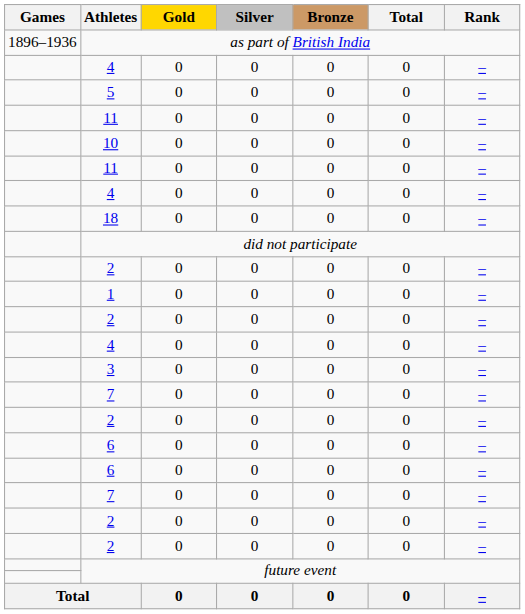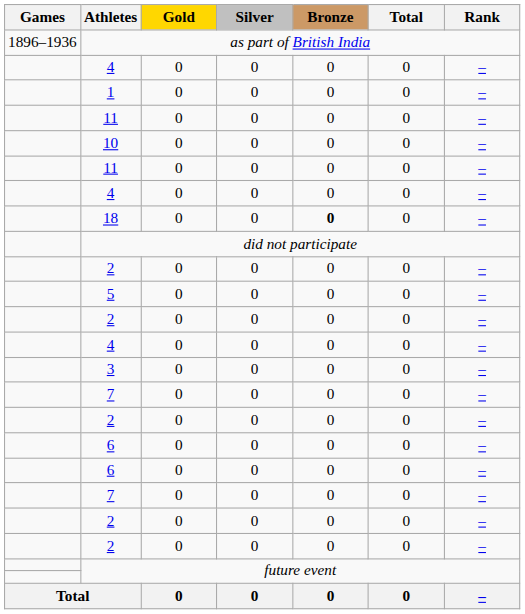 <table class="wikitable" style="text-align:center; font-size:90%;">
 <tr>
 <th>Games</th>
 <th>Athletes</th>
 <td style="background:gold; width:4.5em; font-weight:bold;">Gold</td>
 <td style="background:silver; width:4.5em; font-weight:bold;">Silver</td>
 <td style="background:#cc9966; width:4.5em; font-weight:bold;">Bronze</td>
 <th style="width:4.5em; font-weight:bold;">Total</th>
 <th style="width:4.5em; font-weight:bold;">Rank</th>
 </tr>
 <tr>
 <td align=left>1896–1936</td>
 <td colspan=6><em>as part of  <a href='#'>British India</a></em></td>
 </tr>
 <tr>
 <td align=left></td>
 <td><a href='#'>4</a></td>
 <td>0</td>
 <td>0</td>
 <td>0</td>
 <td>0</td>
 <td><a href='#'>–</a></td>
 </tr>
 <tr>
 <td align=left></td>
-<td><a href='#'>5</a></td>
+<td><a href='#'>1</a></td>
 <td>0</td>
 <td>0</td>
 <td>0</td>
 <td>0</td>
 <td><a href='#'>–</a></td>
 </tr>
 <tr>
 <td align=left></td>
 <td><a href='#'>11</a></td>
 <td>0</td>
 <td>0</td>
 <td>0</td>
 <td>0</td>
 <td><a href='#'>–</a></td>
 </tr>
 <tr>
 <td align=left></td>
 <td><a href='#'>10</a></td>
 <td>0</td>
 <td>0</td>
 <td>0</td>
 <td>0</td>
 <td><a href='#'>–</a></td>
 </tr>
 <tr>
 <td align=left></td>
 <td><a href='#'>11</a></td>
 <td>0</td>
 <td>0</td>
 <td>0</td>
 <td>0</td>
 <td><a href='#'>–</a></td>
 </tr>
 <tr>
 <td align=left></td>
 <td><a href='#'>4</a></td>
 <td>0</td>
 <td>0</td>
 <td>0</td>
 <td>0</td>
 <td><a href='#'>–</a></td>
 </tr>
 <tr>
 <td align=left></td>
 <td><a href='#'>18</a></td>
 <td>0</td>
 <td>0</td>
-<td>0</td>
+<td><strong>0</strong></td>
 <td>0</td>
 <td><a href='#'>–</a></td>
 </tr>
 <tr>
 <td align=left></td>
 <td colspan=6><em>did not participate</em></td>
 </tr>
 <tr>
 <td align=left></td>
 <td><a href='#'>2</a></td>
 <td>0</td>
 <td>0</td>
 <td>0</td>
 <td>0</td>
 <td><a href='#'>–</a></td>
 </tr>
 <tr>
 <td align=left></td>
-<td><a href='#'>1</a></td>
+<td><a href='#'>5</a></td>
 <td>0</td>
 <td>0</td>
 <td>0</td>
 <td>0</td>
 <td><a href='#'>–</a></td>
 </tr>
 <tr>
 <td align=left></td>
 <td><a href='#'>2</a></td>
 <td>0</td>
 <td>0</td>
 <td>0</td>
 <td>0</td>
 <td><a href='#'>–</a></td>
 </tr>
 <tr>
 <td align=left></td>
 <td><a href='#'>4</a></td>
 <td>0</td>
 <td>0</td>
 <td>0</td>
 <td>0</td>
 <td><a href='#'>–</a></td>
 </tr>
 <tr>
 <td align=left></td>
 <td><a href='#'>3</a></td>
 <td>0</td>
 <td>0</td>
 <td>0</td>
 <td>0</td>
 <td><a href='#'>–</a></td>
 </tr>
 <tr>
 <td align=left></td>
 <td><a href='#'>7</a></td>
 <td>0</td>
 <td>0</td>
 <td>0</td>
 <td>0</td>
 <td><a href='#'>–</a></td>
 </tr>
 <tr>
 <td align=left></td>
 <td><a href='#'>2</a></td>
 <td>0</td>
 <td>0</td>
 <td>0</td>
 <td>0</td>
 <td><a href='#'>–</a></td>
 </tr>
 <tr>
 <td align=left></td>
 <td><a href='#'>6</a></td>
 <td>0</td>
 <td>0</td>
 <td>0</td>
 <td>0</td>
 <td><a href='#'>–</a></td>
 </tr>
 <tr>
 <td align=left></td>
 <td><a href='#'>6</a></td>
 <td>0</td>
 <td>0</td>
 <td>0</td>
 <td>0</td>
 <td><a href='#'>–</a></td>
 </tr>
 <tr>
 <td align=left></td>
 <td><a href='#'>7</a></td>
 <td>0</td>
 <td>0</td>
 <td>0</td>
 <td>0</td>
 <td><a href='#'>–</a></td>
 </tr>
 <tr>
 <td align=left></td>
 <td><a href='#'>2</a></td>
 <td>0</td>
 <td>0</td>
 <td>0</td>
 <td>0</td>
 <td><a href='#'>–</a></td>
 </tr>
 <tr>
 <td align=left></td>
 <td><a href='#'>2</a></td>
 <td>0</td>
 <td>0</td>
 <td>0</td>
 <td>0</td>
 <td><a href='#'>–</a></td>
 </tr>
 <tr>
 <td align=left></td>
 <td colspan=6; rowspan=2><em>future event</em></td>
 </tr>
 <tr>
 <td align=left></td>
 </tr>
 <tr>
 <th colspan=2>Total</th>
 <th>0</th>
 <th>0</th>
 <th>0</th>
 <th>0</th>
 <th><a href='#'>–</a></th>
 </tr>
 </table>
